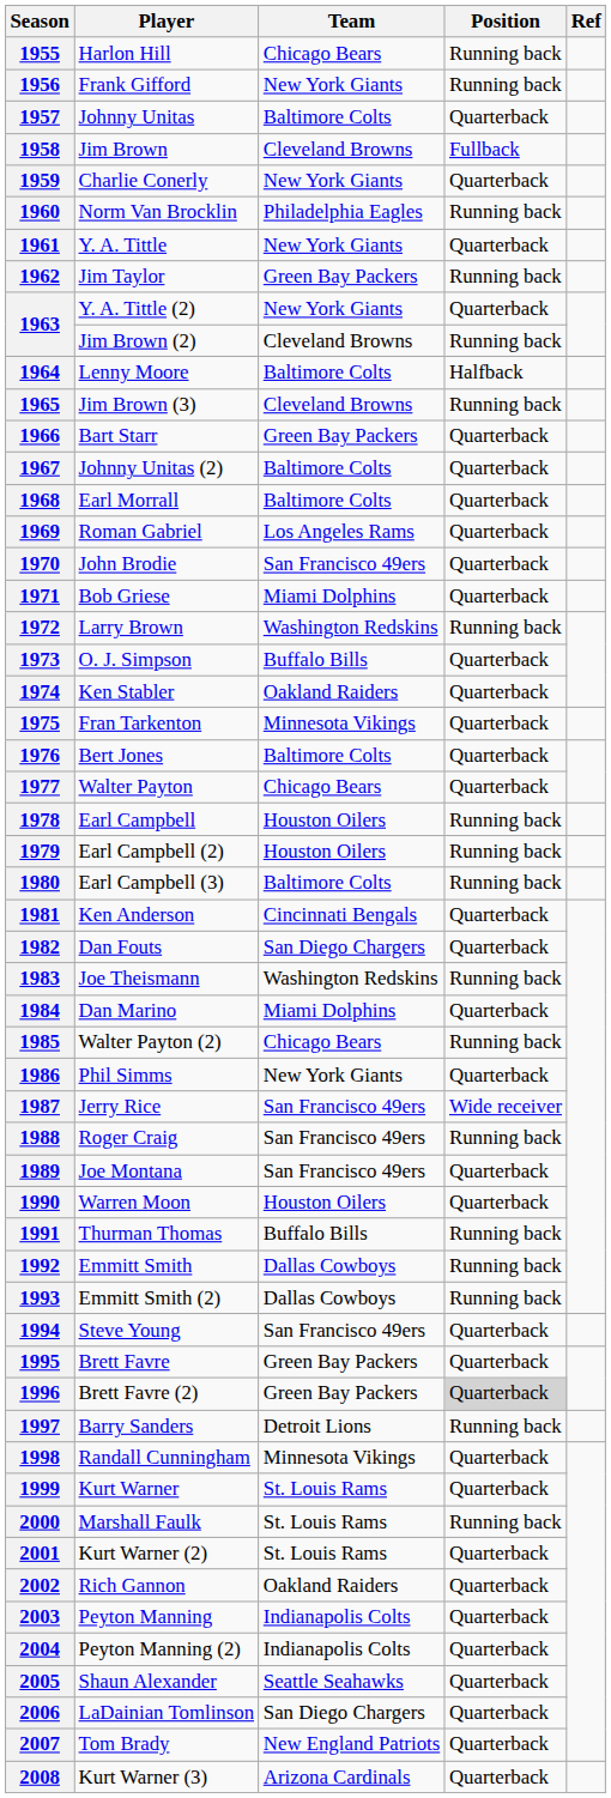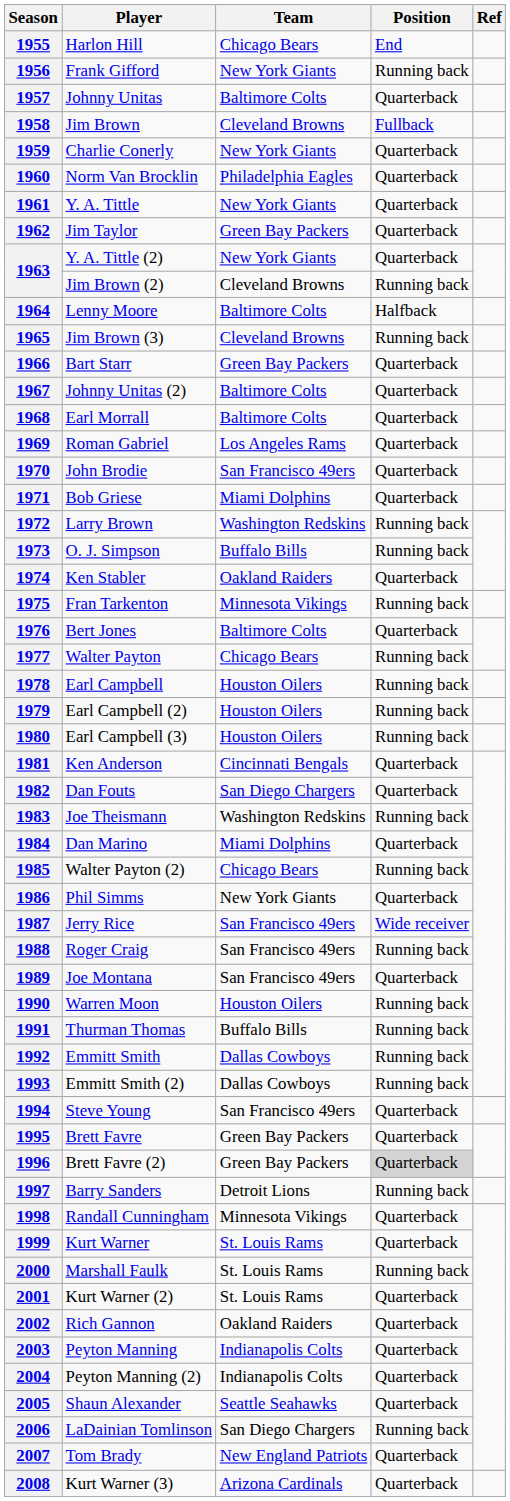 <table class="wikitable sortable">
 <tr>
 <th scope="col">Season</th>
 <th scope="col">Player</th>
 <th scope="col">Team</th>
 <th scope="col">Position</th>
 <th scope="col" class="unsortable">Ref</th>
 </tr>
 <tr>
 <th scope="row"><a href='#'>1955</a></th>
 <td><a href='#'>Harlon Hill</a></td>
 <td><a href='#'>Chicago Bears</a></td>
-<td>Running back</td>
+<td><a href='#'>End</a></td>
 <td></td>
 </tr>
 <tr>
 <th scope="row"><a href='#'>1956</a></th>
 <td><a href='#'>Frank Gifford</a></td>
 <td><a href='#'>New York Giants</a></td>
 <td>Running back</td>
 <td></td>
 </tr>
 <tr>
 <th scope="row"><a href='#'>1957</a></th>
 <td><a href='#'>Johnny Unitas</a></td>
 <td><a href='#'>Baltimore Colts</a></td>
 <td>Quarterback</td>
 <td></td>
 </tr>
 <tr>
 <th scope="row"><a href='#'>1958</a></th>
 <td><a href='#'>Jim Brown</a></td>
 <td><a href='#'>Cleveland Browns</a></td>
 <td><a href='#'>Fullback</a></td>
 <td></td>
 </tr>
 <tr>
 <th scope="row"><a href='#'>1959</a></th>
 <td><a href='#'>Charlie Conerly</a></td>
 <td><a href='#'>New York Giants</a></td>
 <td>Quarterback</td>
 <td></td>
 </tr>
 <tr>
 <th scope="row"><a href='#'>1960</a></th>
 <td><a href='#'>Norm Van Brocklin</a></td>
 <td><a href='#'>Philadelphia Eagles</a></td>
-<td>Running back</td>
+<td>Quarterback</td>
 <td></td>
 </tr>
 <tr>
 <th scope="row"><a href='#'>1961</a></th>
 <td><a href='#'>Y. A. Tittle</a></td>
 <td><a href='#'>New York Giants</a></td>
 <td>Quarterback</td>
 <td></td>
 </tr>
 <tr>
 <th scope="row"><a href='#'>1962</a></th>
 <td><a href='#'>Jim Taylor</a></td>
 <td><a href='#'>Green Bay Packers</a></td>
-<td>Running back</td>
+<td>Quarterback</td>
 <td></td>
 </tr>
 <tr>
 <th scope="row" rowspan=2><a href='#'>1963</a></th>
 <td><a href='#'>Y. A. Tittle</a> (2)</td>
 <td><a href='#'>New York Giants</a></td>
 <td>Quarterback</td>
 <td rowspan=2></td>
 </tr>
 <tr>
 <td><a href='#'>Jim Brown</a> (2)</td>
 <td>Cleveland Browns</td>
 <td>Running back</td>
 </tr>
 <tr>
 <th scope="row"><a href='#'>1964</a></th>
 <td><a href='#'>Lenny Moore</a></td>
 <td><a href='#'>Baltimore Colts</a></td>
 <td>Halfback</td>
 <td></td>
 </tr>
 <tr>
 <th scope="row"><a href='#'>1965</a></th>
 <td><a href='#'>Jim Brown</a> (3)</td>
 <td><a href='#'>Cleveland Browns</a></td>
 <td>Running back</td>
 <td></td>
 </tr>
 <tr>
 <th scope="row"><a href='#'>1966</a></th>
 <td><a href='#'>Bart Starr</a></td>
 <td><a href='#'>Green Bay Packers</a></td>
 <td>Quarterback</td>
 <td></td>
 </tr>
 <tr>
 <th scope="row"><a href='#'>1967</a></th>
 <td><a href='#'>Johnny Unitas</a> (2)</td>
 <td><a href='#'>Baltimore Colts</a></td>
 <td>Quarterback</td>
 <td></td>
 </tr>
 <tr>
 <th scope="row"><a href='#'>1968</a></th>
 <td><a href='#'>Earl Morrall</a></td>
 <td><a href='#'>Baltimore Colts</a></td>
 <td>Quarterback</td>
 <td></td>
 </tr>
 <tr>
 <th scope="row"><a href='#'>1969</a></th>
 <td><a href='#'>Roman Gabriel</a></td>
 <td><a href='#'>Los Angeles Rams</a></td>
 <td>Quarterback</td>
 <td></td>
 </tr>
 <tr>
 <th scope="row"><a href='#'>1970</a></th>
 <td><a href='#'>John Brodie</a></td>
 <td><a href='#'>San Francisco 49ers</a></td>
 <td>Quarterback</td>
 <td></td>
 </tr>
 <tr>
 <th scope="row"><a href='#'>1971</a></th>
 <td><a href='#'>Bob Griese</a></td>
 <td><a href='#'>Miami Dolphins</a></td>
 <td>Quarterback</td>
 <td></td>
 </tr>
 <tr>
 <th scope="row"><a href='#'>1972</a></th>
 <td><a href='#'>Larry Brown</a></td>
 <td><a href='#'>Washington Redskins</a></td>
 <td>Running back</td>
 <td rowspan=3></td>
 </tr>
 <tr>
 <th scope="row"><a href='#'>1973</a></th>
 <td><a href='#'>O. J. Simpson</a></td>
 <td><a href='#'>Buffalo Bills</a></td>
-<td>Quarterback</td>
+<td>Running back</td>
 </tr>
 <tr>
 <th scope="row"><a href='#'>1974</a></th>
 <td><a href='#'>Ken Stabler</a></td>
 <td><a href='#'>Oakland Raiders</a></td>
 <td>Quarterback</td>
 </tr>
 <tr>
 <th scope="row"><a href='#'>1975</a></th>
 <td><a href='#'>Fran Tarkenton</a></td>
 <td><a href='#'>Minnesota Vikings</a></td>
-<td>Quarterback</td>
+<td>Running back</td>
 <td></td>
 </tr>
 <tr>
 <th scope="row"><a href='#'>1976</a></th>
 <td><a href='#'>Bert Jones</a></td>
 <td><a href='#'>Baltimore Colts</a></td>
 <td>Quarterback</td>
 <td rowspan=2></td>
 </tr>
 <tr>
 <th scope="row"><a href='#'>1977</a></th>
 <td><a href='#'>Walter Payton</a></td>
 <td><a href='#'>Chicago Bears</a></td>
-<td>Quarterback</td>
+<td>Running back</td>
 </tr>
 <tr>
 <th scope="row"><a href='#'>1978</a></th>
 <td><a href='#'>Earl Campbell</a></td>
 <td><a href='#'>Houston Oilers</a></td>
 <td>Running back</td>
 <td></td>
 </tr>
 <tr>
 <th scope="row"><a href='#'>1979</a></th>
 <td>Earl Campbell (2)</td>
 <td><a href='#'>Houston Oilers</a></td>
 <td>Running back</td>
 <td></td>
 </tr>
 <tr>
 <th scope="row"><a href='#'>1980</a></th>
 <td>Earl Campbell (3)</td>
-<td><a href='#'>Baltimore Colts</a></td>
+<td><a href='#'>Houston Oilers</a></td>
 <td>Running back</td>
 <td></td>
 </tr>
 <tr>
 <th scope="row"><a href='#'>1981</a></th>
 <td><a href='#'>Ken Anderson</a></td>
 <td><a href='#'>Cincinnati Bengals</a></td>
 <td>Quarterback</td>
 <td rowspan=13></td>
 </tr>
 <tr>
 <th scope="row"><a href='#'>1982</a></th>
 <td><a href='#'>Dan Fouts</a></td>
 <td><a href='#'>San Diego Chargers</a></td>
 <td>Quarterback</td>
 </tr>
 <tr>
 <th scope="row"><a href='#'>1983</a></th>
 <td><a href='#'>Joe Theismann</a></td>
 <td>Washington Redskins</td>
 <td>Running back</td>
 </tr>
 <tr>
 <th scope="row"><a href='#'>1984</a></th>
 <td><a href='#'>Dan Marino</a></td>
 <td><a href='#'>Miami Dolphins</a></td>
 <td>Quarterback</td>
 </tr>
 <tr>
 <th scope="row"><a href='#'>1985</a></th>
 <td>Walter Payton (2)</td>
 <td><a href='#'>Chicago Bears</a></td>
 <td>Running back</td>
 </tr>
 <tr>
 <th scope="row"><a href='#'>1986</a></th>
 <td><a href='#'>Phil Simms</a></td>
 <td>New York Giants</td>
 <td>Quarterback</td>
 </tr>
 <tr>
 <th scope="row"><a href='#'>1987</a></th>
 <td><a href='#'>Jerry Rice</a></td>
 <td><a href='#'>San Francisco 49ers</a></td>
 <td><a href='#'>Wide receiver</a></td>
 </tr>
 <tr>
 <th scope="row"><a href='#'>1988</a></th>
 <td><a href='#'>Roger Craig</a></td>
 <td>San Francisco 49ers</td>
 <td>Running back</td>
 </tr>
 <tr>
 <th scope="row"><a href='#'>1989</a></th>
 <td><a href='#'>Joe Montana</a></td>
 <td>San Francisco 49ers</td>
 <td>Quarterback</td>
 </tr>
 <tr>
 <th scope="row"><a href='#'>1990</a></th>
 <td><a href='#'>Warren Moon</a></td>
 <td><a href='#'>Houston Oilers</a></td>
-<td>Quarterback</td>
+<td>Running back</td>
 </tr>
 <tr>
 <th scope="row"><a href='#'>1991</a></th>
 <td><a href='#'>Thurman Thomas</a></td>
 <td>Buffalo Bills</td>
 <td>Running back</td>
 </tr>
 <tr>
 <th scope="row"><a href='#'>1992</a></th>
 <td><a href='#'>Emmitt Smith</a></td>
 <td><a href='#'>Dallas Cowboys</a></td>
 <td>Running back</td>
 </tr>
 <tr>
 <th scope="row"><a href='#'>1993</a></th>
 <td>Emmitt Smith (2)</td>
 <td>Dallas Cowboys</td>
 <td>Running back</td>
 </tr>
 <tr>
 <th scope="row"><a href='#'>1994</a></th>
 <td><a href='#'>Steve Young</a></td>
 <td>San Francisco 49ers</td>
 <td>Quarterback</td>
 <td></td>
 </tr>
 <tr>
 <th scope="row"><a href='#'>1995</a></th>
 <td><a href='#'>Brett Favre</a></td>
 <td>Green Bay Packers</td>
 <td>Quarterback</td>
 <td rowspan=2></td>
 </tr>
 <tr>
 <th scope="row"><a href='#'>1996</a></th>
 <td>Brett Favre (2)</td>
 <td>Green Bay Packers</td>
 <td style="background: lightgrey;">Quarterback</td>
 </tr>
 <tr>
 <th scope="row"><a href='#'>1997</a></th>
 <td><a href='#'>Barry Sanders</a></td>
 <td>Detroit Lions</td>
 <td>Running back</td>
 <td></td>
 </tr>
 <tr>
 <th scope="row"><a href='#'>1998</a></th>
 <td><a href='#'>Randall Cunningham</a></td>
 <td>Minnesota Vikings</td>
 <td>Quarterback</td>
 <td rowspan=10></td>
 </tr>
 <tr>
 <th scope="row"><a href='#'>1999</a></th>
 <td><a href='#'>Kurt Warner</a></td>
 <td><a href='#'>St. Louis Rams</a></td>
 <td>Quarterback</td>
 </tr>
 <tr>
 <th scope="row"><a href='#'>2000</a></th>
 <td><a href='#'>Marshall Faulk</a></td>
 <td>St. Louis Rams</td>
 <td>Running back</td>
 </tr>
 <tr>
 <th scope="row"><a href='#'>2001</a></th>
 <td>Kurt Warner (2)</td>
 <td>St. Louis Rams</td>
 <td>Quarterback</td>
 </tr>
 <tr>
 <th scope="row"><a href='#'>2002</a></th>
 <td><a href='#'>Rich Gannon</a></td>
 <td>Oakland Raiders</td>
 <td>Quarterback</td>
 </tr>
 <tr>
 <th scope="row"><a href='#'>2003</a></th>
 <td><a href='#'>Peyton Manning</a></td>
 <td><a href='#'>Indianapolis Colts</a></td>
 <td>Quarterback</td>
 </tr>
 <tr>
 <th scope="row"><a href='#'>2004</a></th>
 <td>Peyton Manning (2)</td>
 <td>Indianapolis Colts</td>
 <td>Quarterback</td>
 </tr>
 <tr>
 <th scope="row"><a href='#'>2005</a></th>
 <td><a href='#'>Shaun Alexander</a></td>
 <td><a href='#'>Seattle Seahawks</a></td>
 <td>Quarterback</td>
 </tr>
 <tr>
 <th scope="row"><a href='#'>2006</a></th>
 <td><a href='#'>LaDainian Tomlinson</a></td>
 <td>San Diego Chargers</td>
-<td>Quarterback</td>
+<td>Running back</td>
 </tr>
 <tr>
 <th scope="row"><a href='#'>2007</a></th>
 <td><a href='#'>Tom Brady</a></td>
 <td><a href='#'>New England Patriots</a></td>
 <td>Quarterback</td>
 </tr>
 <tr>
 <th scope="row"><a href='#'>2008</a></th>
 <td>Kurt Warner (3)</td>
 <td><a href='#'>Arizona Cardinals</a></td>
 <td>Quarterback</td>
 <td></td>
 </tr>
 </table>
